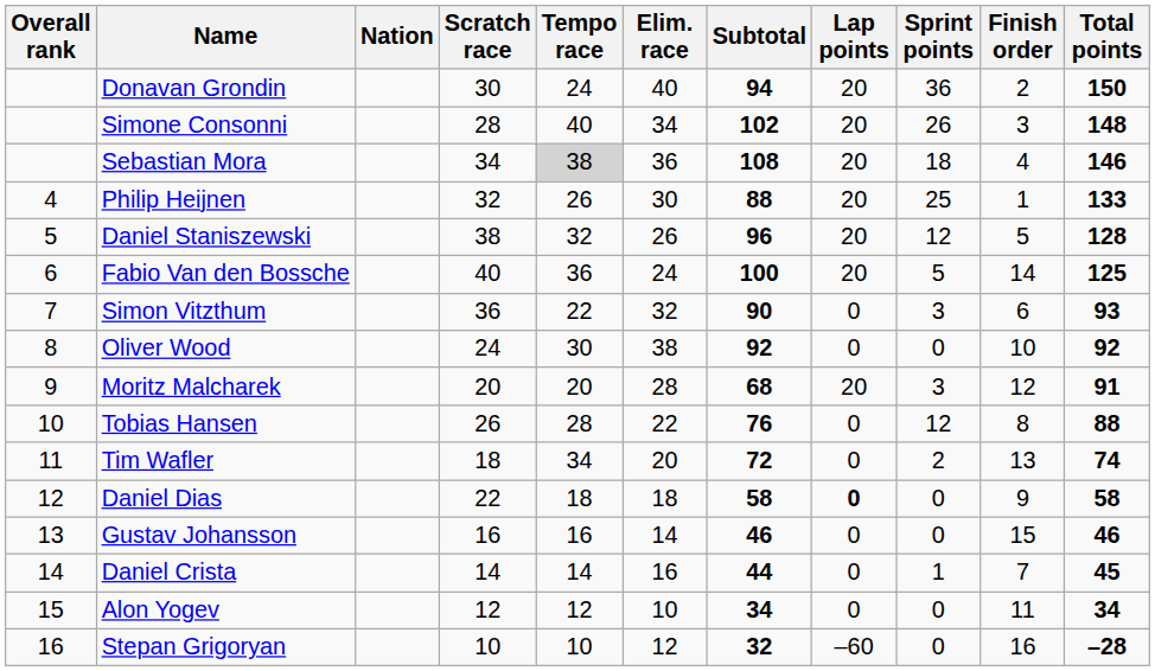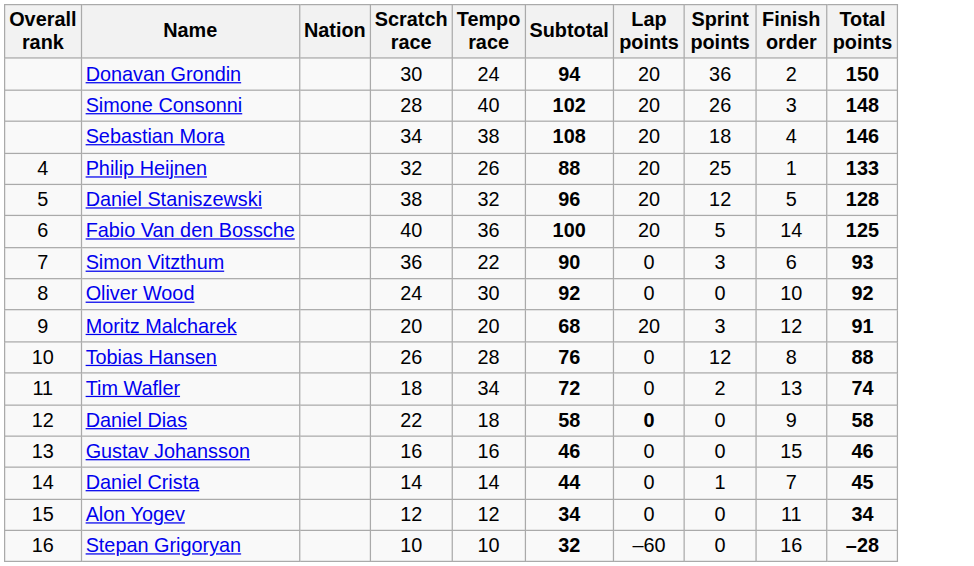 <table class="wikitable sortable" style="text-align:center">
 <tr>
 <th width=50>Overall rank</th>
 <th>Name</th>
 <th>Nation</th>
 <th width=50>Scratch race</th>
 <th width=50>Tempo race</th>
-<th width=50>Elim. race</th>
 <th width=50>Subtotal</th>
 <th width=50>Lap points</th>
 <th width=50>Sprint points</th>
 <th width=50>Finish order</th>
 <th width=50>Total points</th>
 </tr>
 <tr>
 <td></td>
 <td align=left><a href='#'>Donavan Grondin</a></td>
 <td align=left></td>
 <td>30</td>
 <td>24</td>
-<td>40</td>
 <td><strong>94</strong></td>
 <td>20</td>
 <td>36</td>
 <td>2</td>
 <td><strong>150</strong></td>
 </tr>
 <tr>
 <td></td>
 <td align=left><a href='#'>Simone Consonni</a></td>
 <td align=left></td>
 <td>28</td>
 <td>40</td>
-<td>34</td>
 <td><strong>102</strong></td>
 <td>20</td>
 <td>26</td>
 <td>3</td>
 <td><strong>148</strong></td>
 </tr>
 <tr>
 <td></td>
 <td align=left><a href='#'>Sebastian Mora</a></td>
 <td align=left></td>
 <td>34</td>
-<td style="background: lightgrey;">38</td>
-<td>36</td>
+<td>38</td>
 <td><strong>108</strong></td>
 <td>20</td>
 <td>18</td>
 <td>4</td>
 <td><strong>146</strong></td>
 </tr>
 <tr>
 <td>4</td>
 <td align=left><a href='#'>Philip Heijnen</a></td>
 <td align=left></td>
 <td>32</td>
 <td>26</td>
-<td>30</td>
 <td><strong>88</strong></td>
 <td>20</td>
 <td>25</td>
 <td>1</td>
 <td><strong>133</strong></td>
 </tr>
 <tr>
 <td>5</td>
 <td align=left><a href='#'>Daniel Staniszewski</a></td>
 <td align=left></td>
 <td>38</td>
 <td>32</td>
-<td>26</td>
 <td><strong>96</strong></td>
 <td>20</td>
 <td>12</td>
 <td>5</td>
 <td><strong>128</strong></td>
 </tr>
 <tr>
 <td>6</td>
 <td align=left><a href='#'>Fabio Van den Bossche</a></td>
 <td align=left></td>
 <td>40</td>
 <td>36</td>
-<td>24</td>
 <td><strong>100</strong></td>
 <td>20</td>
 <td>5</td>
 <td>14</td>
 <td><strong>125</strong></td>
 </tr>
 <tr>
 <td>7</td>
 <td align=left><a href='#'>Simon Vitzthum</a></td>
 <td align=left></td>
 <td>36</td>
 <td>22</td>
-<td>32</td>
 <td><strong>90</strong></td>
 <td>0</td>
 <td>3</td>
 <td>6</td>
 <td><strong>93</strong></td>
 </tr>
 <tr>
 <td>8</td>
 <td align=left><a href='#'>Oliver Wood</a></td>
 <td align=left></td>
 <td>24</td>
 <td>30</td>
-<td>38</td>
 <td><strong>92</strong></td>
 <td>0</td>
 <td>0</td>
 <td>10</td>
 <td><strong>92</strong></td>
 </tr>
 <tr>
 <td>9</td>
 <td align=left><a href='#'>Moritz Malcharek</a></td>
 <td align=left></td>
 <td>20</td>
 <td>20</td>
-<td>28</td>
 <td><strong>68</strong></td>
 <td>20</td>
 <td>3</td>
 <td>12</td>
 <td><strong>91</strong></td>
 </tr>
 <tr>
 <td>10</td>
 <td align=left><a href='#'>Tobias Hansen</a></td>
 <td align=left></td>
 <td>26</td>
 <td>28</td>
-<td>22</td>
 <td><strong>76</strong></td>
 <td>0</td>
 <td>12</td>
 <td>8</td>
 <td><strong>88</strong></td>
 </tr>
 <tr>
 <td>11</td>
 <td align=left><a href='#'>Tim Wafler</a></td>
 <td align=left></td>
 <td>18</td>
 <td>34</td>
-<td>20</td>
 <td><strong>72</strong></td>
 <td>0</td>
 <td>2</td>
 <td>13</td>
 <td><strong>74</strong></td>
 </tr>
 <tr>
 <td>12</td>
 <td align=left><a href='#'>Daniel Dias</a></td>
 <td align=left></td>
 <td>22</td>
-<td>18</td>
 <td>18</td>
 <td><strong>58</strong></td>
 <td><strong>0</strong></td>
 <td>0</td>
 <td>9</td>
 <td><strong>58</strong></td>
 </tr>
 <tr>
 <td>13</td>
 <td align=left><a href='#'>Gustav Johansson</a></td>
 <td align=left></td>
 <td>16</td>
 <td>16</td>
-<td>14</td>
 <td><strong>46</strong></td>
 <td>0</td>
 <td>0</td>
 <td>15</td>
 <td><strong>46</strong></td>
 </tr>
 <tr>
 <td>14</td>
 <td align=left><a href='#'>Daniel Crista</a></td>
 <td align=left></td>
 <td>14</td>
 <td>14</td>
-<td>16</td>
 <td><strong>44</strong></td>
 <td>0</td>
 <td>1</td>
 <td>7</td>
 <td><strong>45</strong></td>
 </tr>
 <tr>
 <td>15</td>
 <td align=left><a href='#'>Alon Yogev</a></td>
 <td align=left></td>
 <td>12</td>
 <td>12</td>
-<td>10</td>
 <td><strong>34</strong></td>
 <td>0</td>
 <td>0</td>
 <td>11</td>
 <td><strong>34</strong></td>
 </tr>
 <tr>
 <td>16</td>
 <td align=left><a href='#'>Stepan Grigoryan</a></td>
 <td align=left></td>
 <td>10</td>
 <td>10</td>
-<td>12</td>
 <td><strong>32</strong></td>
 <td>–60</td>
 <td>0</td>
 <td>16</td>
 <td><strong>–28</strong></td>
 </tr>
 </table>
